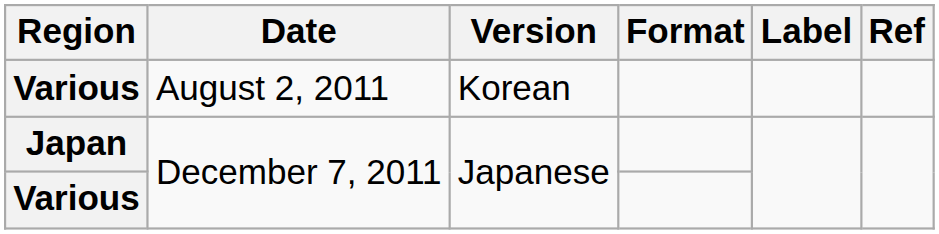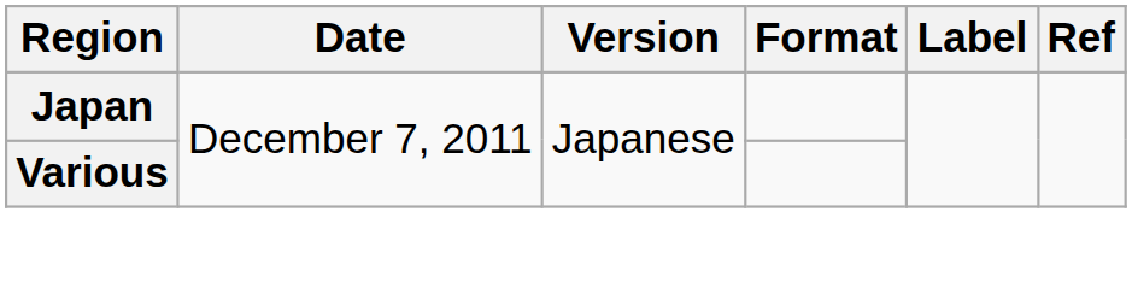 <table class="wikitable plainrowheaders">
 <tr>
 <th scope="col">Region</th>
 <th scope="col">Date</th>
 <th scope="col">Version</th>
 <th scope="col">Format</th>
 <th scope="col">Label</th>
 <th scope="col">Ref</th>
-</tr>
-<tr>
-<th scope="row">Various</th>
-<td>August 2, 2011</td>
-<td>Korean</td>
-<td></td>
-<td></td>
-<td></td>
 </tr>
 <tr>
 <th scope="row">Japan</th>
 <td rowspan="2">December 7, 2011</td>
 <td rowspan="2">Japanese</td>
 <td></td>
 <td rowspan="2"></td>
 <td rowspan="2"></td>
 </tr>
 <tr>
 <th scope="row">Various </th>
 <td></td>
 </tr>
 </table>
